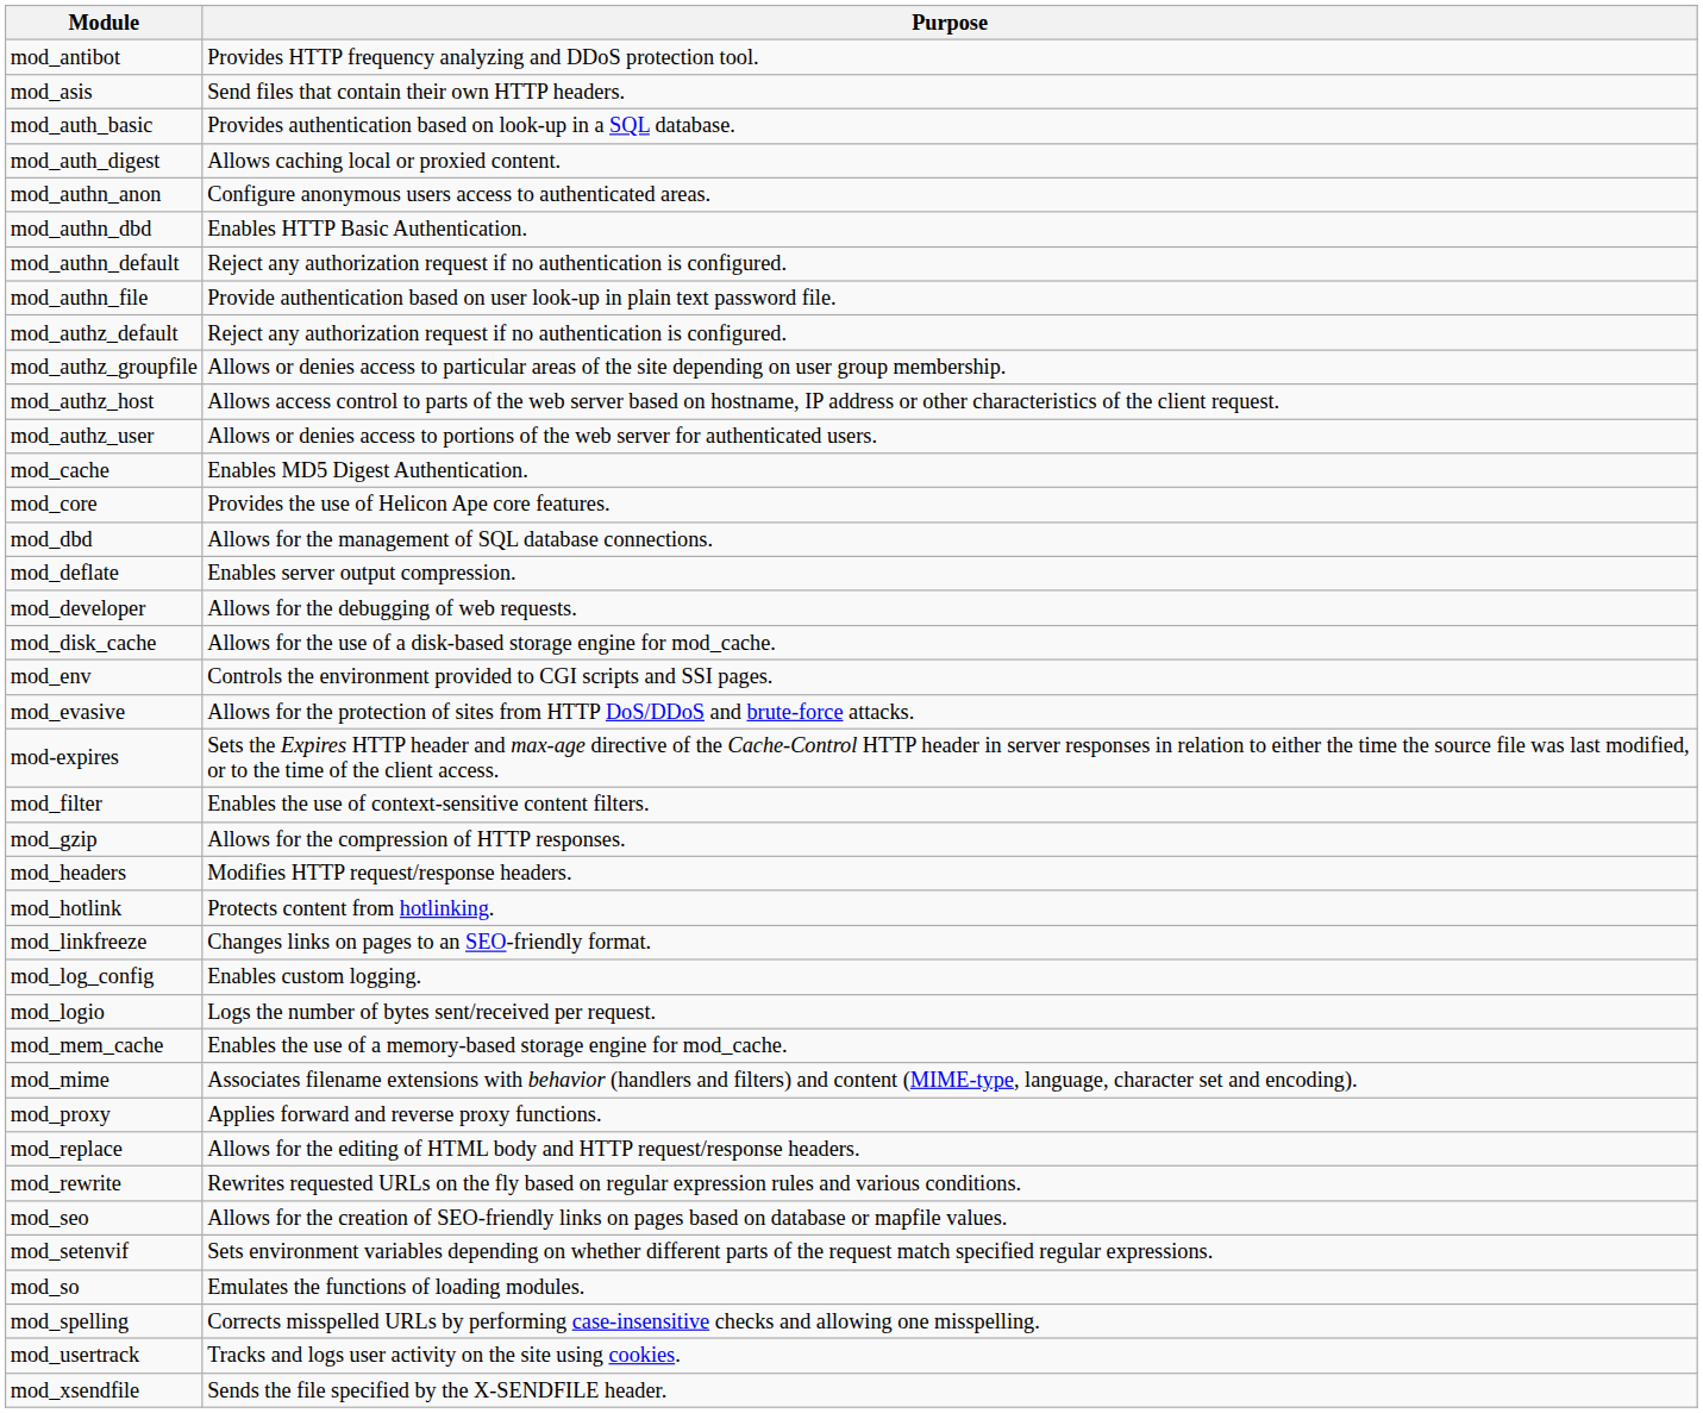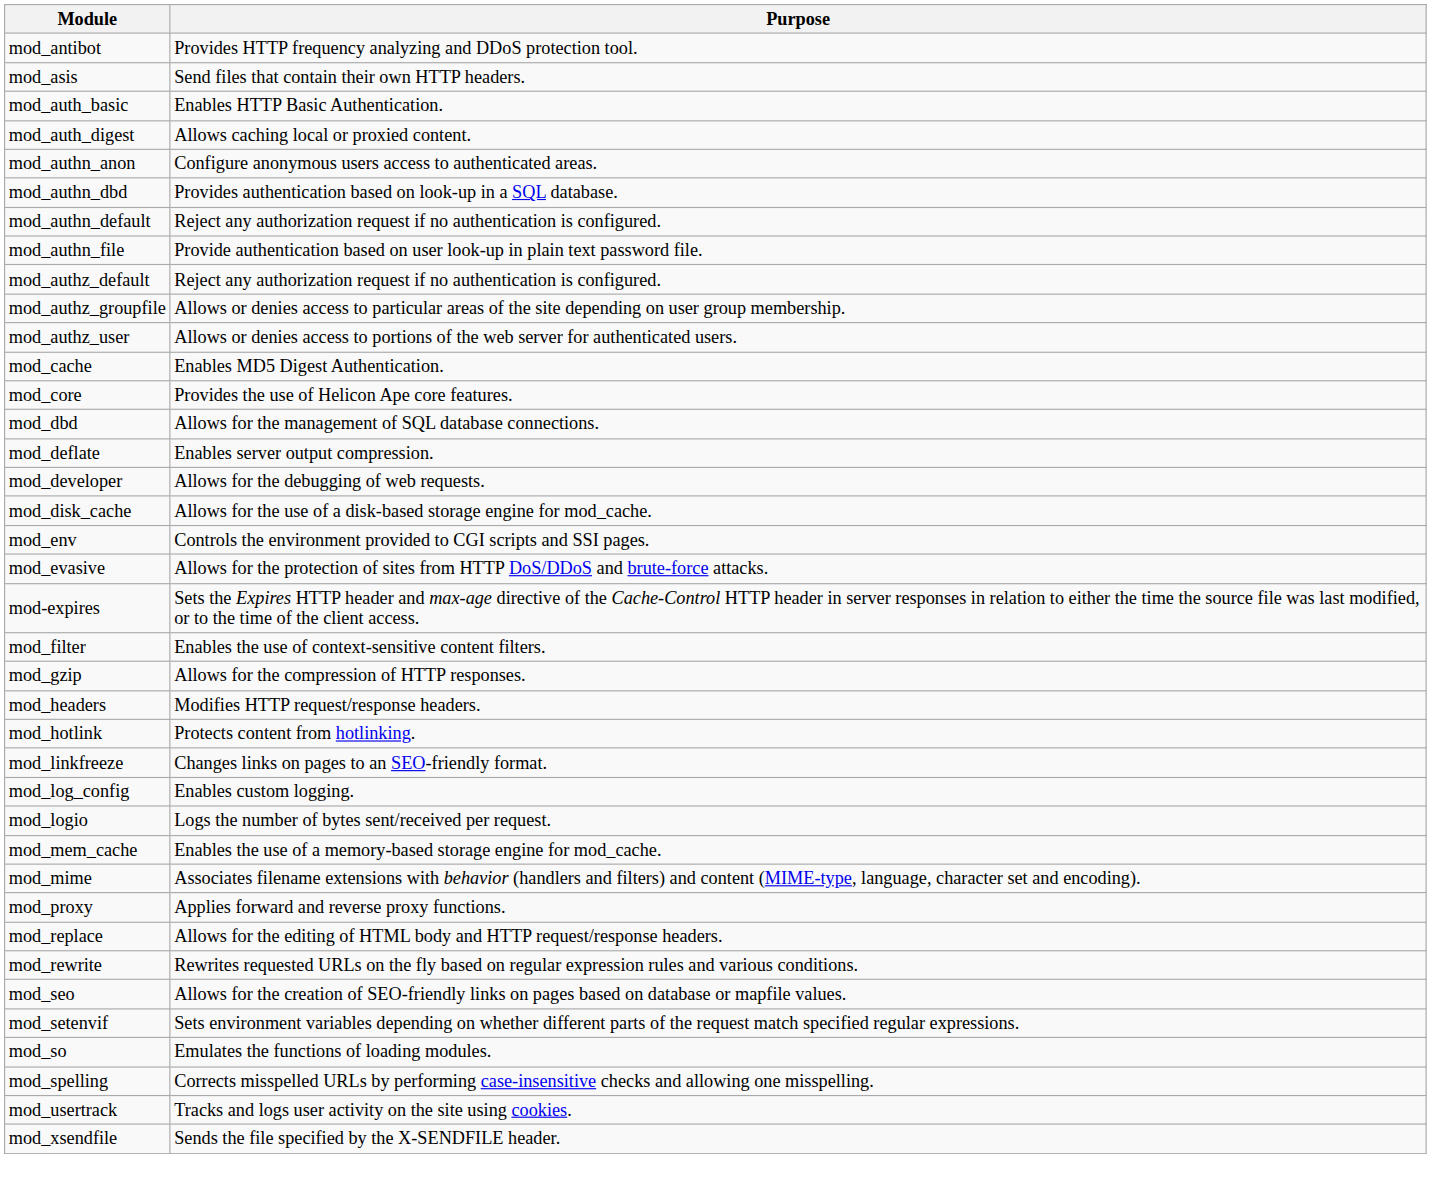 <table class="wikitable">
 <tr>
 <th>Module</th>
 <th>Purpose</th>
 </tr>
 <tr>
 <td>mod_antibot</td>
 <td>Provides HTTP frequency analyzing and DDoS protection tool.</td>
 </tr>
 <tr>
 <td>mod_asis</td>
 <td>Send files that contain their own HTTP headers.</td>
 </tr>
 <tr>
 <td>mod_auth_basic</td>
-<td>Provides authentication based on look-up in a <a href='#'>SQL</a> database.</td>
+<td>Enables HTTP Basic Authentication.</td>
 </tr>
 <tr>
 <td>mod_auth_digest</td>
 <td>Allows caching local or proxied content.</td>
 </tr>
 <tr>
 <td>mod_authn_anon</td>
 <td>Configure anonymous users access to authenticated areas.</td>
 </tr>
 <tr>
 <td>mod_authn_dbd</td>
-<td>Enables HTTP Basic Authentication.</td>
+<td>Provides authentication based on look-up in a <a href='#'>SQL</a> database.</td>
 </tr>
 <tr>
 <td>mod_authn_default</td>
 <td>Reject any authorization request if no authentication is configured.</td>
 </tr>
 <tr>
 <td>mod_authn_file</td>
 <td>Provide authentication based on user look-up in plain text password file.</td>
 </tr>
 <tr>
 <td>mod_authz_default</td>
 <td>Reject any authorization request if no authentication is configured.</td>
 </tr>
 <tr>
 <td>mod_authz_groupfile</td>
 <td>Allows or denies access to particular areas of the site depending on user group membership.</td>
-</tr>
-<tr>
-<td>mod_authz_host</td>
-<td>Allows access control to parts of the web server based on hostname, IP address or other characteristics of the client request.</td>
 </tr>
 <tr>
 <td>mod_authz_user</td>
 <td>Allows or denies access to portions of the web server for authenticated users.</td>
 </tr>
 <tr>
 <td>mod_cache</td>
 <td>Enables MD5 Digest Authentication.</td>
 </tr>
 <tr>
 <td>mod_core</td>
 <td>Provides the use of Helicon Ape core features.</td>
 </tr>
 <tr>
 <td>mod_dbd</td>
 <td>Allows for the management of SQL database connections.</td>
 </tr>
 <tr>
 <td>mod_deflate</td>
 <td>Enables server output compression.</td>
 </tr>
 <tr>
 <td>mod_developer</td>
 <td>Allows for the debugging of web requests.</td>
 </tr>
 <tr>
 <td>mod_disk_cache</td>
 <td>Allows for the use of a disk-based storage engine for mod_cache.</td>
 </tr>
 <tr>
 <td>mod_env</td>
 <td>Controls the environment provided to CGI scripts and SSI pages.</td>
 </tr>
 <tr>
 <td>mod_evasive</td>
 <td>Allows for the protection of sites from HTTP <a href='#'>DoS/DDoS</a> and <a href='#'>brute-force</a> attacks.</td>
 </tr>
 <tr>
 <td>mod-expires</td>
 <td>Sets the <em>Expires</em> HTTP header and <em>max-age</em> directive of the <em>Cache-Control</em> HTTP header in server responses in relation to either the time the source file was last modified, or to the time of the client access.</td>
 </tr>
 <tr>
 <td>mod_filter</td>
 <td>Enables the use of context-sensitive content filters.</td>
 </tr>
 <tr>
 <td>mod_gzip</td>
 <td>Allows for the compression of HTTP responses.</td>
 </tr>
 <tr>
 <td>mod_headers</td>
 <td>Modifies HTTP request/response headers.</td>
 </tr>
 <tr>
 <td>mod_hotlink</td>
 <td>Protects content from <a href='#'>hotlinking</a>.</td>
 </tr>
 <tr>
 <td>mod_linkfreeze</td>
 <td>Changes links on pages to an <a href='#'>SEO</a>-friendly format.</td>
 </tr>
 <tr>
 <td>mod_log_config</td>
 <td>Enables custom logging.</td>
 </tr>
 <tr>
 <td>mod_logio</td>
 <td>Logs the number of bytes sent/received per request.</td>
 </tr>
 <tr>
 <td>mod_mem_cache</td>
 <td>Enables the use of a memory-based storage engine for mod_cache.</td>
 </tr>
 <tr>
 <td>mod_mime</td>
 <td>Associates filename extensions with <em>behavior</em> (handlers and filters) and content (<a href='#'>MIME-type</a>, language, character set and encoding).</td>
 </tr>
 <tr>
 <td>mod_proxy</td>
 <td>Applies forward and reverse proxy functions.</td>
 </tr>
 <tr>
 <td>mod_replace</td>
 <td>Allows for the editing of HTML body and HTTP request/response headers.</td>
 </tr>
 <tr>
 <td>mod_rewrite</td>
 <td>Rewrites requested URLs on the fly based on regular expression rules and various conditions.</td>
 </tr>
 <tr>
 <td>mod_seo</td>
 <td>Allows for the creation of SEO-friendly links on pages based on database or mapfile values.</td>
 </tr>
 <tr>
 <td>mod_setenvif</td>
 <td>Sets environment variables depending on whether different parts of the request match specified regular expressions.</td>
 </tr>
 <tr>
 <td>mod_so</td>
 <td>Emulates the functions of loading modules.</td>
 </tr>
 <tr>
 <td>mod_spelling</td>
 <td>Corrects misspelled URLs by performing <a href='#'>case-insensitive</a> checks and allowing one misspelling.</td>
 </tr>
 <tr>
 <td>mod_usertrack</td>
 <td>Tracks and logs user activity on the site using <a href='#'>cookies</a>.</td>
 </tr>
 <tr>
 <td>mod_xsendfile</td>
 <td>Sends the file specified by the X-SENDFILE header.</td>
 </tr>
 </table>
